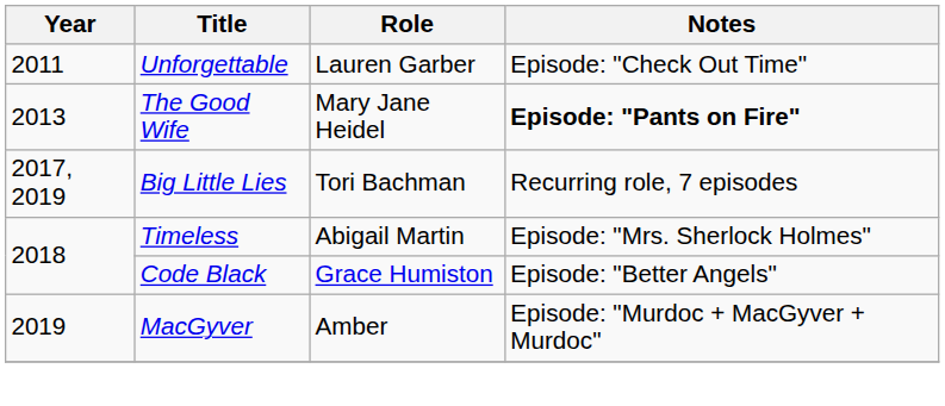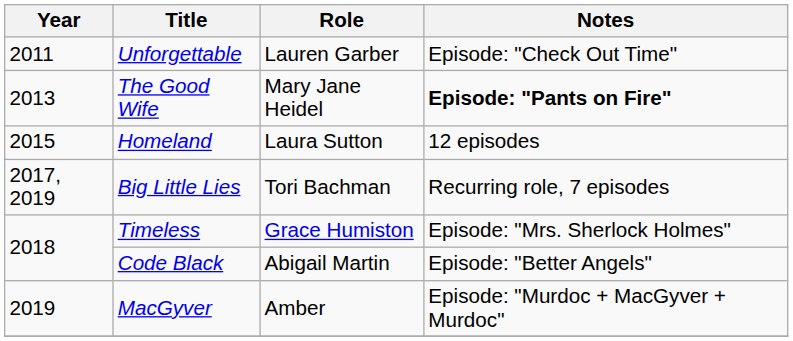 <table class="wikitable sortable">
 <tr>
 <th>Year</th>
 <th>Title</th>
 <th>Role</th>
 <th>Notes</th>
 </tr>
 <tr>
 <td>2011</td>
 <td><em><a href='#'>Unforgettable</a></em></td>
 <td>Lauren Garber</td>
 <td>Episode: "Check Out Time"</td>
 </tr>
 <tr>
 <td>2013</td>
 <td><em><a href='#'>The Good Wife</a></em></td>
 <td>Mary Jane Heidel</td>
 <td><strong>Episode: "Pants on Fire"</strong></td>
 </tr>
 <tr>
+<td>2015</td>
+<td><em><a href='#'>Homeland</a></em></td>
+<td>Laura Sutton</td>
+<td>12 episodes</td>
+</tr>
+<tr>
 <td>2017, 2019</td>
 <td><em> <a href='#'>Big Little Lies</a></em></td>
 <td>Tori Bachman</td>
 <td>Recurring role, 7 episodes</td>
 </tr>
 <tr>
 <td rowspan="2">2018</td>
 <td><em><a href='#'>Timeless</a></em></td>
-<td>Abigail Martin</td>
+<td><a href='#'>Grace Humiston</a></td>
 <td>Episode: "Mrs. Sherlock Holmes"</td>
 </tr>
 <tr>
 <td><em><a href='#'>Code Black</a></em></td>
-<td><a href='#'>Grace Humiston</a></td>
+<td>Abigail Martin</td>
 <td>Episode: "Better Angels"</td>
 </tr>
 <tr>
 <td>2019</td>
 <td><em><a href='#'>MacGyver</a></em></td>
 <td>Amber</td>
 <td>Episode: "Murdoc + MacGyver + Murdoc"</td>
 </tr>
 <tr>
 </tr>
 </table>
